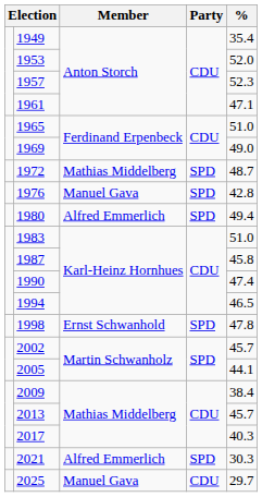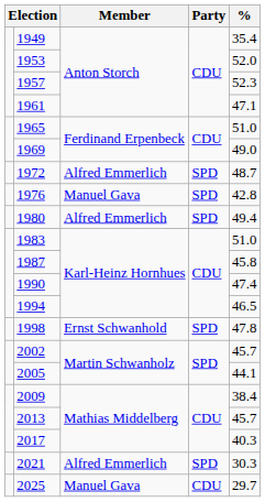 <table class=wikitable>
 <tr>
 <th colspan=2>Election</th>
 <th>Member</th>
 <th>Party</th>
 <th>%</th>
 </tr>
 <tr>
 <td rowspan=4 bgcolor=></td>
 <td><a href='#'>1949</a></td>
 <td rowspan=4><a href='#'>Anton Storch</a></td>
 <td rowspan=4><a href='#'>CDU</a></td>
 <td align=right>35.4</td>
 </tr>
 <tr>
 <td><a href='#'>1953</a></td>
 <td align=right>52.0</td>
 </tr>
 <tr>
 <td><a href='#'>1957</a></td>
 <td align=right>52.3</td>
 </tr>
 <tr>
 <td><a href='#'>1961</a></td>
 <td align=right>47.1</td>
 </tr>
 <tr>
 <td rowspan=2 bgcolor=></td>
 <td><a href='#'>1965</a></td>
 <td rowspan=2><a href='#'>Ferdinand Erpenbeck</a></td>
 <td rowspan=2><a href='#'>CDU</a></td>
 <td align=right>51.0</td>
 </tr>
 <tr>
 <td><a href='#'>1969</a></td>
 <td align=right>49.0</td>
 </tr>
 <tr>
 <td bgcolor=></td>
 <td><a href='#'>1972</a></td>
-<td><a href='#'>Mathias Middelberg</a></td>
+<td><a href='#'>Alfred Emmerlich</a></td>
 <td><a href='#'>SPD</a></td>
 <td align=right>48.7</td>
 </tr>
 <tr>
 <td bgcolor=></td>
 <td><a href='#'>1976</a></td>
 <td><a href='#'>Manuel Gava</a></td>
 <td><a href='#'>SPD</a></td>
 <td align=right>42.8</td>
 </tr>
 <tr>
 <td bgcolor=></td>
 <td><a href='#'>1980</a></td>
 <td><a href='#'>Alfred Emmerlich</a></td>
 <td><a href='#'>SPD</a></td>
 <td align=right>49.4</td>
 </tr>
 <tr>
 <td rowspan=4 bgcolor=></td>
 <td><a href='#'>1983</a></td>
 <td rowspan=4><a href='#'>Karl-Heinz Hornhues</a></td>
 <td rowspan=4><a href='#'>CDU</a></td>
 <td align=right>51.0</td>
 </tr>
 <tr>
 <td><a href='#'>1987</a></td>
 <td align=right>45.8</td>
 </tr>
 <tr>
 <td><a href='#'>1990</a></td>
 <td align=right>47.4</td>
 </tr>
 <tr>
 <td><a href='#'>1994</a></td>
 <td align=right>46.5</td>
 </tr>
 <tr>
 <td bgcolor=></td>
 <td><a href='#'>1998</a></td>
 <td><a href='#'>Ernst Schwanhold</a></td>
 <td><a href='#'>SPD</a></td>
 <td align=right>47.8</td>
 </tr>
 <tr>
 <td rowspan=2 bgcolor=></td>
 <td><a href='#'>2002</a></td>
 <td rowspan=2><a href='#'>Martin Schwanholz</a></td>
 <td rowspan=2><a href='#'>SPD</a></td>
 <td align=right>45.7</td>
 </tr>
 <tr>
 <td><a href='#'>2005</a></td>
 <td align=right>44.1</td>
 </tr>
 <tr>
 <td rowspan=3 bgcolor=></td>
 <td><a href='#'>2009</a></td>
 <td rowspan=3><a href='#'>Mathias Middelberg</a></td>
 <td rowspan=3><a href='#'>CDU</a></td>
 <td align=right>38.4</td>
 </tr>
 <tr>
 <td><a href='#'>2013</a></td>
 <td align=right>45.7</td>
 </tr>
 <tr>
 <td><a href='#'>2017</a></td>
 <td align=right>40.3</td>
 </tr>
 <tr>
 <td bgcolor=></td>
 <td><a href='#'>2021</a></td>
 <td><a href='#'>Alfred Emmerlich</a></td>
 <td><a href='#'>SPD</a></td>
 <td align=right>30.3</td>
 </tr>
 <tr>
 <td bgcolor=></td>
 <td><a href='#'>2025</a></td>
 <td><a href='#'>Manuel Gava</a></td>
 <td><a href='#'>CDU</a></td>
 <td align=right>29.7</td>
 </tr>
 </table>
